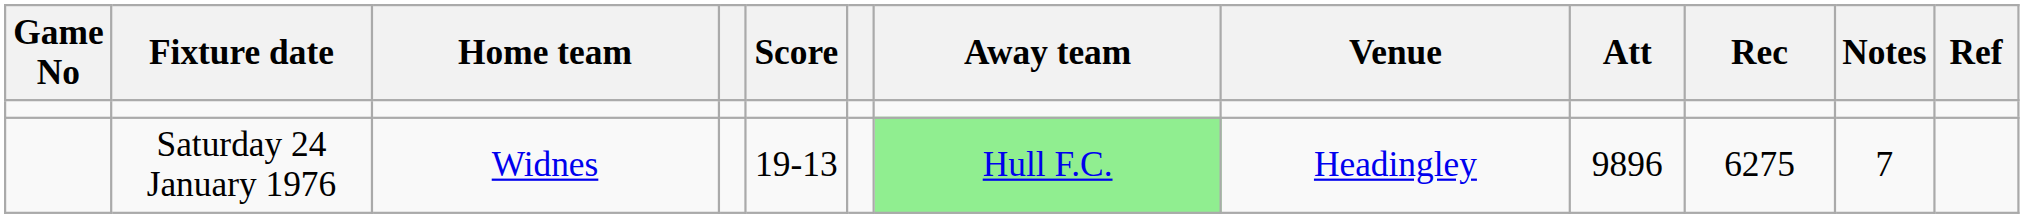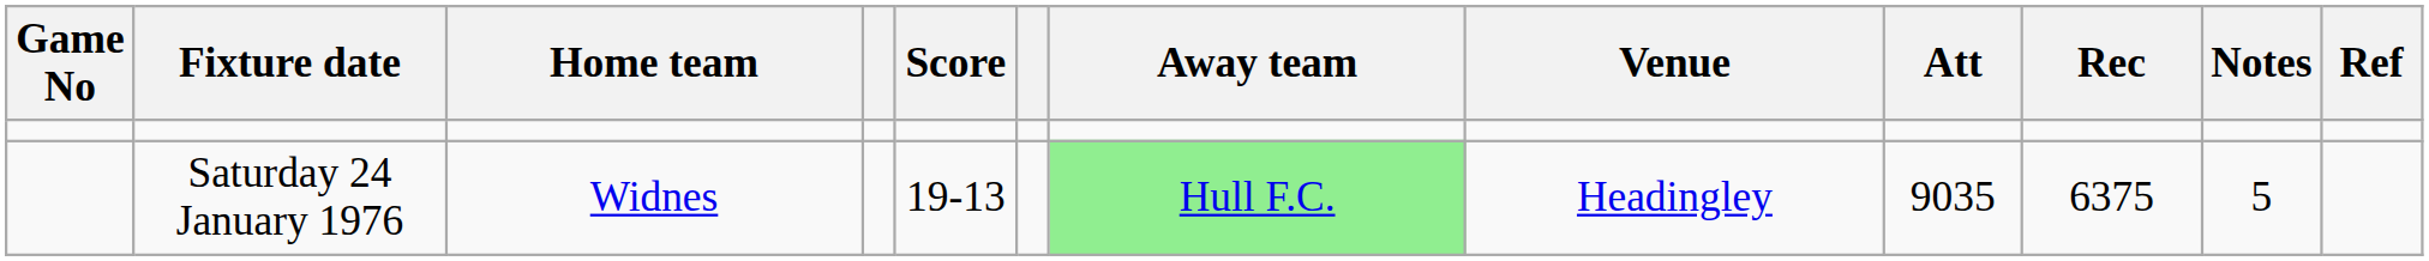 <table class="wikitable" style="text-align:center;">
 <tr>
 <th width=10 abbr="No">Game No</th>
 <th width=110 abbr="Date">Fixture date</th>
 <th width=150 abbr="Home team">Home team</th>
 <th width=5 abbr="space"></th>
 <th width=20 abbr="Score">Score</th>
 <th width=5 abbr="space"></th>
 <th width=150 abbr="Away team">Away team</th>
 <th width=150 abbr="Venue">Venue</th>
 <th width=45 abbr="Att">Att</th>
 <th width=60 abbr="Rec">Rec</th>
 <th width=20 abbr="Notes">Notes</th>
 <th width=30 abbr="Ref">Ref</th>
 </tr>
 <tr>
 <td></td>
 <td></td>
 <td></td>
 <td></td>
 <td></td>
 <td></td>
 <td></td>
 <td></td>
 <td></td>
 <td></td>
 <td></td>
 </tr>
 <tr>
 <td></td>
 <td>Saturday 24 January 1976</td>
 <td><a href='#'>Widnes</a></td>
 <td></td>
 <td>19-13</td>
 <td></td>
 <td style="background: lightgreen;"><a href='#'>Hull F.C.</a></td>
 <td><a href='#'>Headingley</a></td>
-<td>9896</td>
-<td>6275</td>
-<td>7</td>
+<td>9035</td>
+<td>6375</td>
+<td>5</td>
 <td></td>
 </tr>
 </table>
